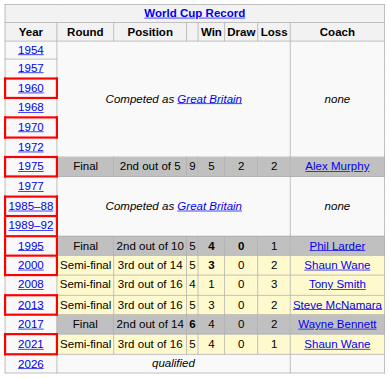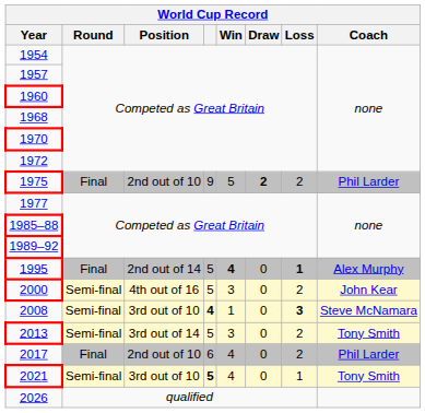 <table class="wikitable" style="text-align: center;">
 <tr>
 <th colspan=9><a href='#'>World Cup Record</a></th>
 </tr>
 <tr>
 <th>Year</th>
 <th>Round</th>
 <th>Position</th>
 <th></th>
 <th>Win</th>
 <th>Draw</th>
 <th>Loss</th>
 <th>Coach</th>
 </tr>
 <tr>
 <td> <a href='#'>1954</a></td>
 <td rowspan=6 colspan=6><em>Competed as  <a href='#'>Great Britain</a></em></td>
 <td rowspan=6><em>none</em></td>
 </tr>
 <tr>
 <td> <a href='#'>1957</a></td>
 </tr>
 <tr>
 <td style="border: 3px solid red"> <a href='#'>1960</a></td>
 </tr>
 <tr>
 <td>  <a href='#'>1968</a></td>
 </tr>
 <tr>
 <td style="border: 3px solid red"> <a href='#'>1970</a></td>
 </tr>
 <tr>
 <td> <a href='#'>1972</a></td>
 </tr>
 <tr>
 <td style="border: 3px solid red">   <a href='#'>1975</a></td>
 <td style="background:silver">Final</td>
-<td style="background:silver">2nd out of 5</td>
+<td style="background:silver">2nd out of 10</td>
 <td style="background:silver">9</td>
 <td style="background:silver">5</td>
+<td style="background:silver"><strong>2</strong></td>
 <td style="background:silver">2</td>
-<td style="background:silver">2</td>
-<td style="background:silver"><a href='#'>Alex Murphy</a></td>
+<td style="background:silver"><a href='#'>Phil Larder</a></td>
 </tr>
 <tr>
 <td>  <a href='#'>1977</a></td>
 <td rowspan=3 colspan=6><em>Competed as  <a href='#'>Great Britain</a></em></td>
 <td rowspan=3><em>none</em></td>
 </tr>
 <tr>
 <td style="border: 3px solid red"><a href='#'>1985–88</a></td>
 </tr>
 <tr>
 <td style="border: 3px solid red"><a href='#'>1989–92</a></td>
 </tr>
 <tr>
 <td style="border: 3px solid red"> <a href='#'>1995</a></td>
 <td style="background:silver">Final</td>
-<td style="background:silver">2nd out of 10</td>
+<td style="background:silver">2nd out of 14</td>
 <td style="background:silver">5</td>
 <td style="background:silver"><strong>4</strong></td>
-<td style="background:silver"><strong>0</strong></td>
-<td style="background:silver">1</td>
-<td style="background:silver"><a href='#'>Phil Larder</a></td>
+<td style="background:silver">0</td>
+<td style="background:silver"><strong>1</strong></td>
+<td style="background:silver"><a href='#'>Alex Murphy</a></td>
 </tr>
 <tr>
 <td style="border: 3px solid red">   <a href='#'>2000</a></td>
 <td style="background:LemonChiffon">Semi-final</td>
-<td style="background:LemonChiffon">3rd out of 14</td>
+<td style="background:LemonChiffon">4th out of 16</td>
 <td style="background:LemonChiffon">5</td>
-<td style="background:LemonChiffon"><strong>3</strong></td>
+<td style="background:LemonChiffon">3</td>
 <td style="background:LemonChiffon">0</td>
 <td style="background:LemonChiffon">2</td>
-<td style="background:LemonChiffon"><a href='#'>Shaun Wane</a></td>
+<td style="background:LemonChiffon"><a href='#'>John Kear</a></td>
 </tr>
 <tr>
 <td> <a href='#'>2008</a></td>
 <td style="background:LemonChiffon">Semi-final</td>
-<td style="background:LemonChiffon">3rd out of 16</td>
-<td style="background:LemonChiffon">4</td>
+<td style="background:LemonChiffon">3rd out of 10</td>
+<td style="background:LemonChiffon"><strong>4</strong></td>
 <td style="background:LemonChiffon">1</td>
 <td style="background:LemonChiffon">0</td>
-<td style="background:LemonChiffon">3</td>
-<td style="background:LemonChiffon"><a href='#'>Tony Smith</a></td>
+<td style="background:LemonChiffon"><strong>3</strong></td>
+<td style="background:LemonChiffon"><a href='#'>Steve McNamara</a></td>
 </tr>
 <tr>
 <td style="border: 3px solid red">  <a href='#'>2013</a></td>
 <td style="background:LemonChiffon">Semi-final</td>
-<td style="background:LemonChiffon">3rd out of 16</td>
+<td style="background:LemonChiffon">3rd out of 14</td>
 <td style="background:LemonChiffon">5</td>
 <td style="background:LemonChiffon">3</td>
 <td style="background:LemonChiffon">0</td>
 <td style="background:LemonChiffon">2</td>
-<td style="background:LemonChiffon"><a href='#'>Steve McNamara</a></td>
+<td style="background:LemonChiffon"><a href='#'>Tony Smith</a></td>
 </tr>
 <tr>
 <td>   <a href='#'>2017</a></td>
 <td style="background:silver">Final</td>
-<td style="background:silver">2nd out of 14</td>
-<td style="background:silver"><strong>6</strong></td>
+<td style="background:silver">2nd out of 10</td>
+<td style="background:silver">6</td>
 <td style="background:silver">4</td>
 <td style="background:silver">0</td>
 <td style="background:silver">2</td>
-<td style="background:silver"><a href='#'>Wayne Bennett</a></td>
+<td style="background:silver"><a href='#'>Phil Larder</a></td>
 </tr>
 <tr>
 <td style="border: 3px solid red"> <a href='#'>2021</a></td>
 <td style="background:LemonChiffon">Semi-final</td>
-<td style="background:LemonChiffon">3rd out of 16</td>
-<td style="background:LemonChiffon">5</td>
+<td style="background:LemonChiffon">3rd out of 10</td>
+<td style="background:LemonChiffon"><strong>5</strong></td>
 <td style="background:LemonChiffon">4</td>
 <td style="background:LemonChiffon">0</td>
 <td style="background:LemonChiffon">1</td>
-<td style="background:LemonChiffon"><a href='#'>Shaun Wane</a></td>
+<td style="background:LemonChiffon"><a href='#'>Tony Smith</a></td>
 </tr>
 <tr>
 <td><a href='#'>2026</a></td>
 <td colspan=6><em>qualified</em></td>
 <td></td>
 </tr>
 </table>
